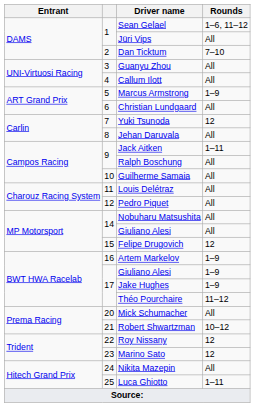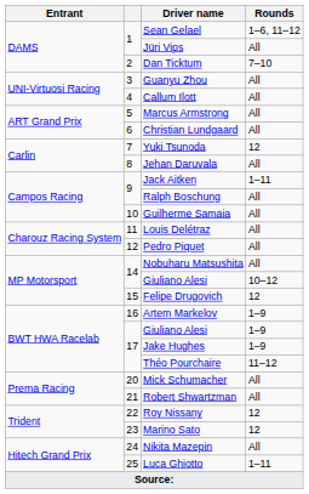 <table class="wikitable" style="font-size: 85%">
 <tr>
 <th>Entrant</th>
 <th></th>
 <th>Driver name</th>
 <th>Rounds</th>
 </tr>
 <tr>
 <td rowspan=3> <a href='#'>DAMS</a></td>
 <td id=1 rowspan=2>1</td>
 <td> <a href='#'>Sean Gelael</a></td>
 <td>1–6, 11–12</td>
 </tr>
 <tr>
 <td> <a href='#'>Jüri Vips</a></td>
 <td>All</td>
 </tr>
 <tr>
 <td id=2>2</td>
 <td> <a href='#'>Dan Ticktum</a></td>
 <td>7–10</td>
 </tr>
 <tr>
 <td rowspan=2> <a href='#'>UNI-Virtuosi Racing</a></td>
 <td id=3>3</td>
 <td> <a href='#'>Guanyu Zhou</a></td>
 <td>All</td>
 </tr>
 <tr>
 <td id=4>4</td>
 <td> <a href='#'>Callum Ilott</a></td>
 <td>All</td>
 </tr>
 <tr>
 <td rowspan=2> <a href='#'>ART Grand Prix</a></td>
 <td id=5>5</td>
 <td> <a href='#'>Marcus Armstrong</a></td>
-<td>1–9</td>
+<td>All</td>
 </tr>
 <tr>
 <td id=6>6</td>
 <td nowrap> <a href='#'>Christian Lundgaard</a></td>
 <td>All</td>
 </tr>
 <tr>
 <td rowspan=2> <a href='#'>Carlin</a></td>
 <td id=7>7</td>
 <td> <a href='#'>Yuki Tsunoda</a></td>
 <td>12</td>
 </tr>
 <tr>
 <td id=8>8</td>
 <td> <a href='#'>Jehan Daruvala</a></td>
 <td>All</td>
 </tr>
 <tr>
 <td rowspan=3> <a href='#'>Campos Racing</a></td>
 <td rowspan=2 id=9>9</td>
 <td> <a href='#'>Jack Aitken</a></td>
 <td>1–11</td>
 </tr>
 <tr>
 <td> <a href='#'>Ralph Boschung</a></td>
 <td>All</td>
 </tr>
 <tr>
 <td id=10>10</td>
 <td> <a href='#'>Guilherme Samaia</a></td>
 <td>All</td>
 </tr>
 <tr>
 <td rowspan=2 nowrap> <a href='#'>Charouz Racing System</a></td>
 <td id=11>11</td>
 <td> <a href='#'>Louis Delétraz</a></td>
 <td>All</td>
 </tr>
 <tr>
 <td id=12>12</td>
 <td> <a href='#'>Pedro Piquet</a></td>
 <td>All</td>
 </tr>
 <tr>
 <td rowspan=3> <a href='#'>MP Motorsport</a></td>
 <td rowspan=2 id=14>14</td>
 <td nowrap> <a href='#'>Nobuharu Matsushita</a></td>
 <td>All</td>
 </tr>
 <tr>
 <td nowrap> <a href='#'>Giuliano Alesi</a></td>
-<td>All</td>
+<td>10–12</td>
 </tr>
 <tr>
 <td id=15>15</td>
 <td> <a href='#'>Felipe Drugovich</a></td>
 <td>12</td>
 </tr>
 <tr>
 <td rowspan=4> <a href='#'>BWT HWA Racelab</a></td>
 <td id=16>16</td>
 <td> <a href='#'>Artem Markelov</a></td>
 <td>1–9</td>
 </tr>
 <tr>
 <td rowspan=3 id=17>17</td>
 <td> <a href='#'>Giuliano Alesi</a></td>
 <td>1–9</td>
 </tr>
 <tr>
 <td> <a href='#'>Jake Hughes</a></td>
 <td>1–9</td>
 </tr>
 <tr>
 <td> <a href='#'>Théo Pourchaire</a></td>
 <td>11–12</td>
 </tr>
 <tr>
 <td rowspan=2 nowrap> <a href='#'>Prema Racing</a></td>
 <td id=20>20</td>
 <td> <a href='#'>Mick Schumacher</a></td>
 <td>All</td>
 </tr>
 <tr>
 <td id=21>21</td>
 <td nowrap> <a href='#'>Robert Shwartzman</a></td>
-<td>10–12</td>
+<td>All</td>
 </tr>
 <tr>
 <td rowspan=2 nowrap> <a href='#'>Trident</a></td>
 <td id=22>22</td>
 <td> <a href='#'>Roy Nissany</a></td>
 <td>12</td>
 </tr>
 <tr>
 <td id=23>23</td>
 <td> <a href='#'>Marino Sato</a></td>
 <td>12</td>
 </tr>
 <tr>
 <td rowspan=2> <a href='#'>Hitech Grand Prix</a></td>
 <td id=24>24</td>
 <td> <a href='#'>Nikita Mazepin</a></td>
 <td>All</td>
 </tr>
 <tr>
 <td id=25>25</td>
 <td> <a href='#'>Luca Ghiotto</a></td>
 <td>1–11</td>
 </tr>
 <tr>
 <td colspan=4 style="background-color:#EAECF0; text-align:center"><strong>Source:</strong></td>
 </tr>
 </table>
